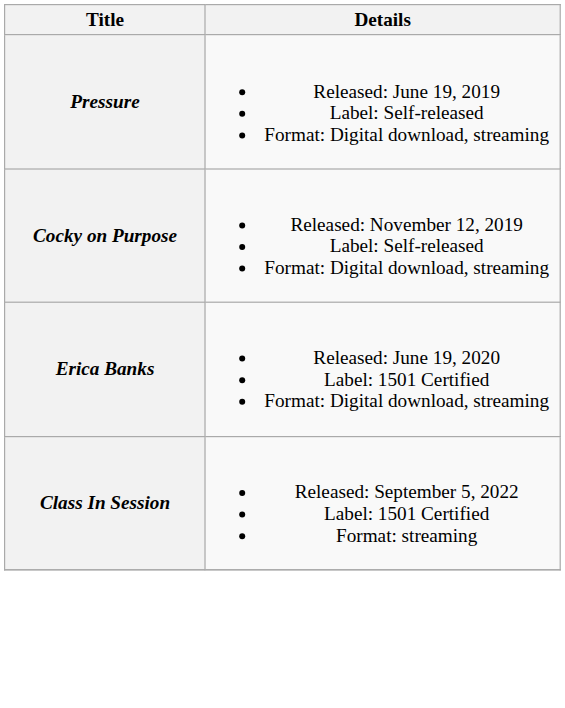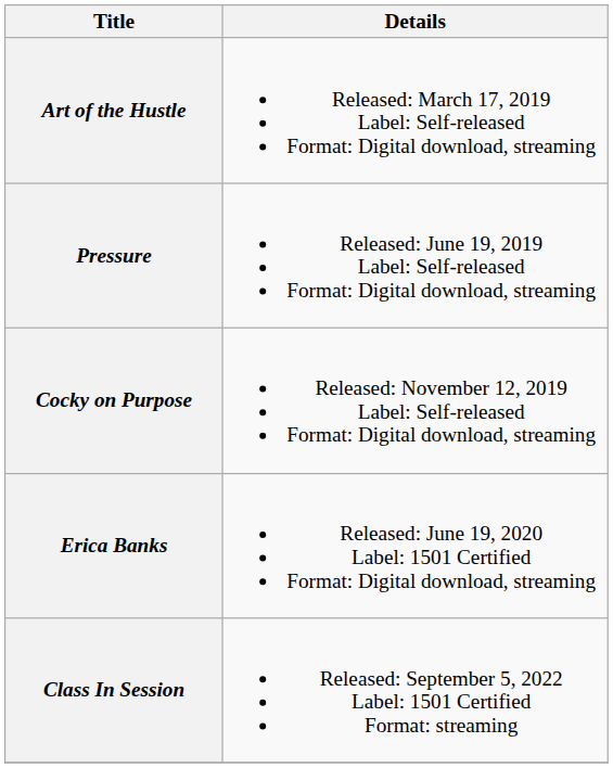 <table class="wikitable plainrowheaders" style="text-align:center;">
 <tr>
 <th scope="col" style="width:10em;">Title</th>
 <th scope="col" style="width:18em;">Details</th>
+</tr>
+<tr>
+<th scope="row"><em>Art of the Hustle</em></th>
+<td><br><ul><li>Released: March 17, 2019</li><li>Label: Self-released</li><li>Format: Digital download, streaming</li></ul></td>
 </tr>
 <tr>
 <th scope="row"><em>Pressure</em></th>
 <td><br><ul><li>Released: June 19, 2019</li><li>Label: Self-released</li><li>Format: Digital download, streaming</li></ul></td>
 </tr>
 <tr>
 <th scope="row"><em>Cocky on Purpose</em></th>
 <td><br><ul><li>Released: November 12, 2019</li><li>Label: Self-released</li><li>Format: Digital download, streaming</li></ul></td>
 </tr>
 <tr>
 <th scope="row"><em>Erica Banks</em></th>
 <td><br><ul><li>Released: June 19, 2020</li><li>Label: 1501 Certified</li><li>Format: Digital download, streaming</li></ul></td>
 </tr>
 <tr>
 <th scope="row"><em>Class In Session</em><br></th>
 <td><br><ul><li>Released: September 5, 2022</li><li>Label: 1501 Certified</li><li>Format: streaming</li></ul></td>
 </tr>
 <tr>
 </tr>
 </table>
